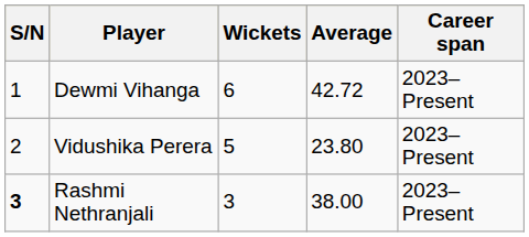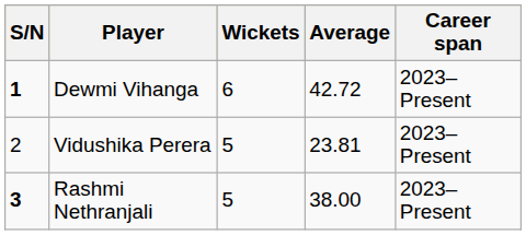 <table class="wikitable"  style="width: 400px;">
 <tr bgcolor=#bdb76b>
 <th>S/N</th>
 <th>Player</th>
 <th>Wickets</th>
 <th>Average</th>
 <th>Career span</th>
 </tr>
 <tr>
-<td>1</td>
+<td><strong>1</strong></td>
 <td>Dewmi Vihanga</td>
 <td>6</td>
 <td>42.72</td>
 <td>2023–Present</td>
 </tr>
 <tr>
 <td>2</td>
 <td>Vidushika Perera</td>
 <td>5</td>
-<td>23.80</td>
+<td>23.81</td>
 <td>2023–Present</td>
 </tr>
 <tr>
 <td><strong>3</strong></td>
 <td>Rashmi Nethranjali</td>
-<td>3</td>
+<td>5</td>
 <td>38.00</td>
 <td>2023–Present</td>
 </tr>
 </table>
